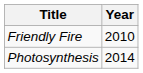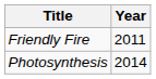 <table class="wikitable">
 <tr>
 <th>Title</th>
 <th>Year</th>
 </tr>
 <tr>
 <td><em>Friendly Fire</em></td>
-<td>2010</td>
+<td>2011</td>
 </tr>
 <tr>
 <td><em>Photosynthesis</em></td>
 <td>2014</td>
 </tr>
 </table>
